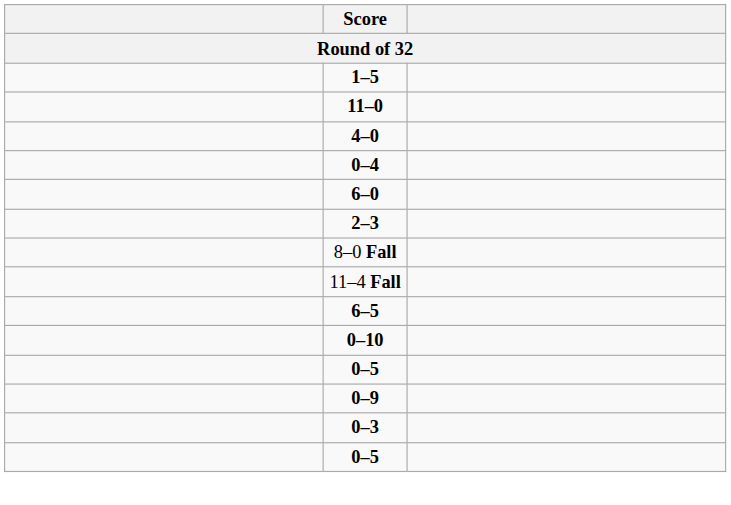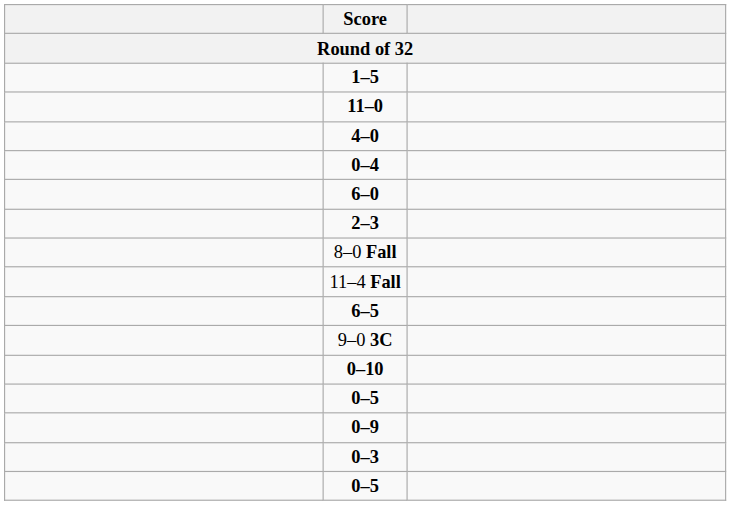 <table class="wikitable" style="text-align: left;">
 <tr>
 <th align="right" width="270"></th>
 <th width="65">Score</th>
 <th align="left" width="270"></th>
 </tr>
 <tr>
 <th colspan="3">Round of 32</th>
 </tr>
 <tr>
 <td></td>
 <td align=center><strong>1–5</strong></td>
 <td><strong></strong></td>
 </tr>
 <tr>
 <td><strong></strong></td>
 <td align=center><strong>11–0</strong></td>
 <td></td>
 </tr>
 <tr>
 <td><strong></strong></td>
 <td align=center><strong>4–0</strong></td>
 <td></td>
 </tr>
 <tr>
 <td></td>
 <td align=center><strong>0–4</strong></td>
 <td><strong></strong></td>
 </tr>
 <tr>
 <td><strong></strong></td>
 <td align=center><strong>6–0</strong></td>
 <td></td>
 </tr>
 <tr>
 <td></td>
 <td align=center><strong>2–3</strong></td>
 <td><strong></strong></td>
 </tr>
 <tr>
 <td><strong></strong></td>
 <td align=center>8–0 <strong>Fall</strong></td>
 <td></td>
 </tr>
 <tr>
 <td><strong></strong></td>
 <td align=center>11–4 <strong>Fall</strong></td>
 <td></td>
 </tr>
 <tr>
 <td><strong></strong></td>
 <td align=center><strong>6–5</strong></td>
 <td></td>
 </tr>
 <tr>
+<td><strong></strong></td>
+<td align=center>9–0 <strong>3C</strong></td>
+<td></td>
+</tr>
+<tr>
 <td></td>
 <td align=center><strong>0–10</strong></td>
 <td><strong></strong></td>
 </tr>
 <tr>
 <td></td>
 <td align=center><strong>0–5</strong></td>
 <td><strong></strong></td>
 </tr>
 <tr>
 <td></td>
 <td align=center><strong>0–9</strong></td>
 <td><strong></strong></td>
 </tr>
 <tr>
 <td></td>
 <td align=center><strong>0–3</strong></td>
 <td><strong></strong></td>
 </tr>
 <tr>
 <td></td>
 <td align=center><strong>0–5</strong></td>
 <td><strong></strong></td>
 </tr>
 </table>
